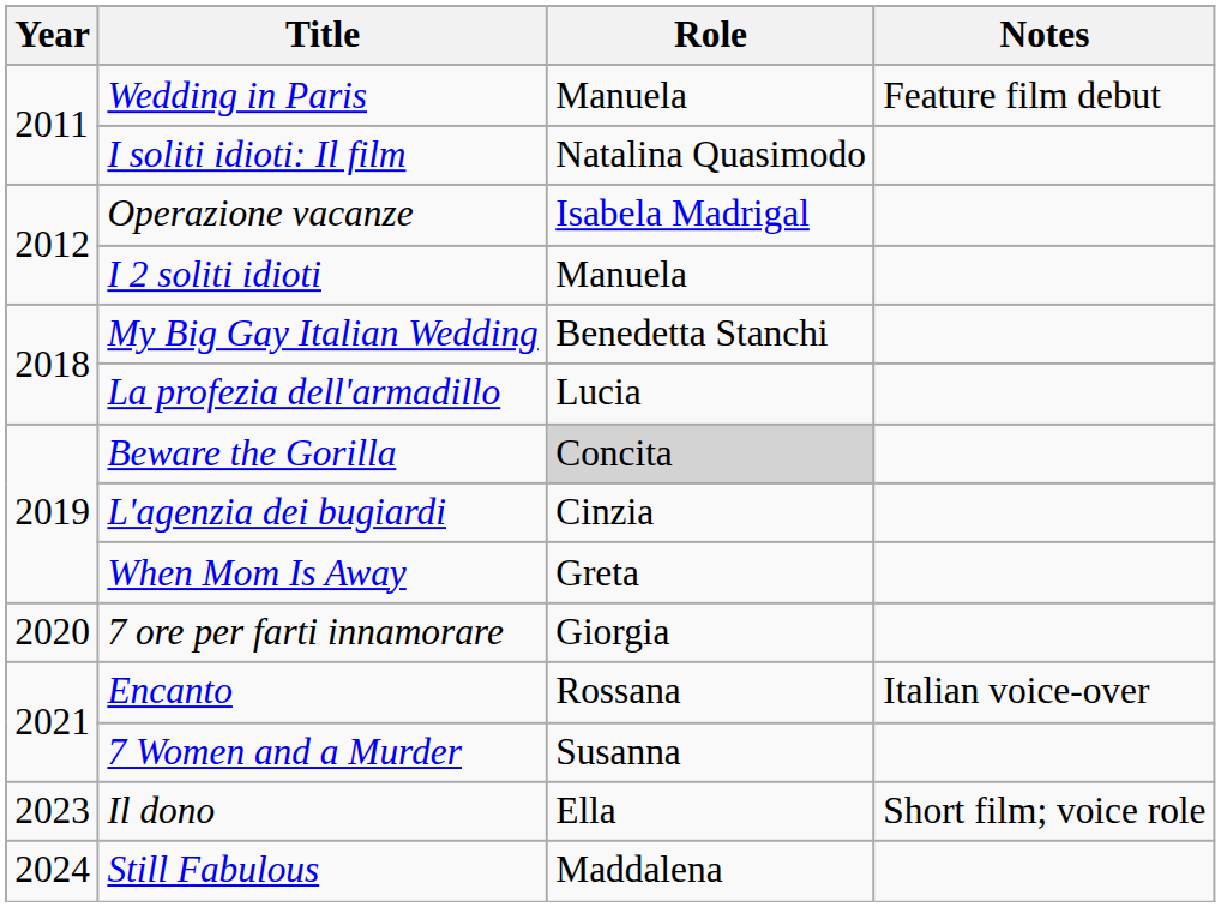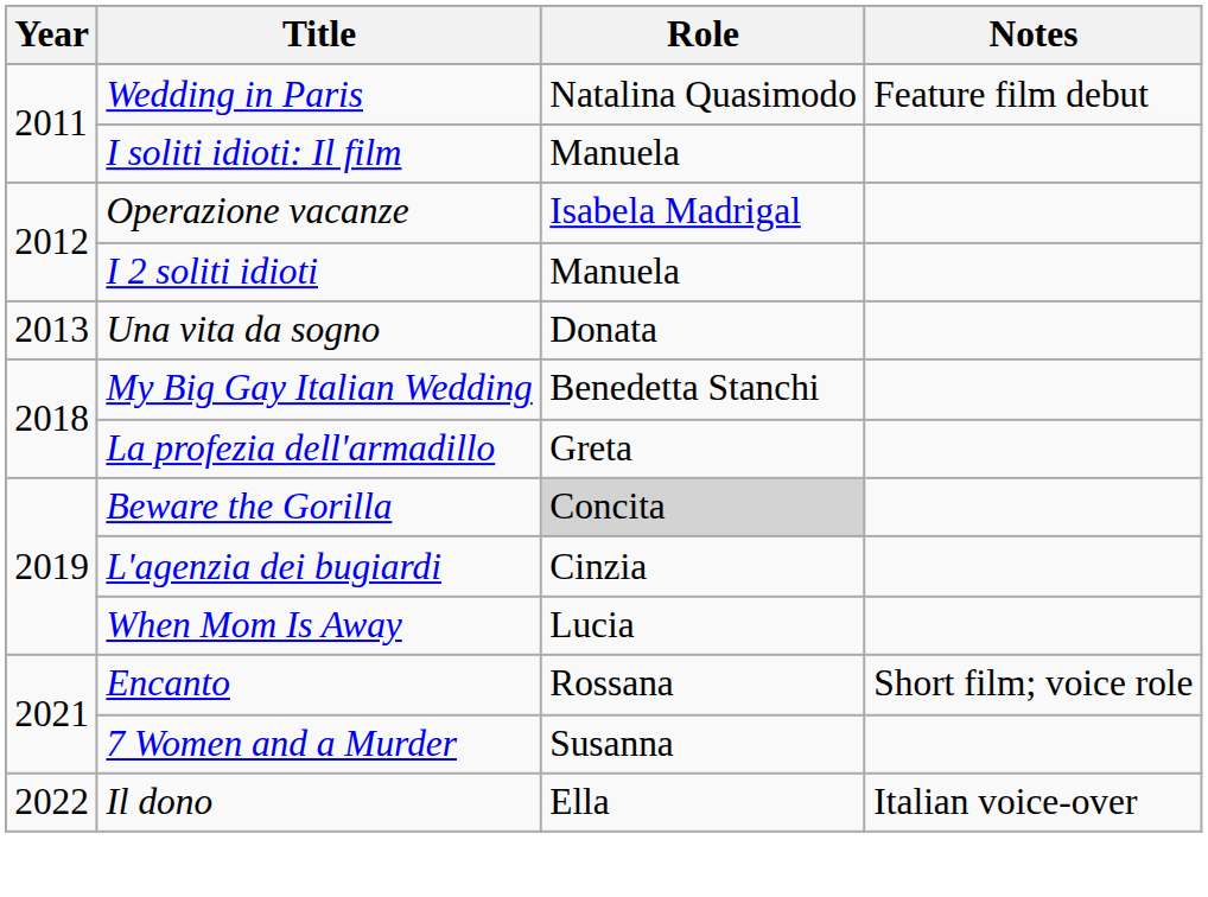 <table class="wikitable">
 <tr>
 <th>Year</th>
 <th>Title</th>
 <th>Role</th>
 <th>Notes</th>
 </tr>
 <tr>
 <td rowspan="2">2011</td>
 <td><em><a href='#'>Wedding in Paris</a></em></td>
-<td>Manuela</td>
+<td>Natalina Quasimodo</td>
 <td>Feature film debut</td>
 </tr>
 <tr>
 <td><em><a href='#'>I soliti idioti: Il film</a></em></td>
-<td>Natalina Quasimodo</td>
+<td>Manuela</td>
 <td></td>
 </tr>
 <tr>
 <td rowspan="2">2012</td>
 <td><em>Operazione vacanze</em></td>
 <td><a href='#'>Isabela Madrigal</a></td>
 <td></td>
 </tr>
 <tr>
 <td><em><a href='#'>I 2 soliti idioti</a></em></td>
 <td>Manuela</td>
 <td></td>
 </tr>
 <tr>
+<td>2013</td>
+<td><em>Una vita da sogno</em></td>
+<td>Donata</td>
+<td></td>
+</tr>
+<tr>
 <td rowspan="2">2018</td>
 <td><em><a href='#'>My Big Gay Italian Wedding</a></em></td>
 <td>Benedetta Stanchi</td>
 <td></td>
 </tr>
 <tr>
 <td><em><a href='#'>La profezia dell'armadillo</a></em></td>
-<td>Lucia</td>
+<td>Greta</td>
 <td></td>
 </tr>
 <tr>
 <td rowspan="3">2019</td>
 <td><em><a href='#'>Beware the Gorilla</a></em></td>
 <td style="background: lightgrey;">Concita</td>
 <td></td>
 </tr>
 <tr>
 <td><em><a href='#'>L'agenzia dei bugiardi</a></em></td>
 <td>Cinzia</td>
 <td></td>
 </tr>
 <tr>
 <td><em><a href='#'>When Mom Is Away</a></em></td>
-<td>Greta</td>
-<td></td>
-</tr>
-<tr>
-<td>2020</td>
-<td><em>7 ore per farti innamorare</em></td>
-<td>Giorgia</td>
+<td>Lucia</td>
 <td></td>
 </tr>
 <tr>
 <td rowspan="2">2021</td>
 <td><em><a href='#'>Encanto</a></em></td>
 <td>Rossana</td>
-<td>Italian voice-over</td>
+<td>Short film; voice role</td>
 </tr>
 <tr>
 <td><em><a href='#'>7 Women and a Murder</a></em></td>
 <td>Susanna</td>
 <td></td>
 </tr>
 <tr>
-<td>2023</td>
+<td>2022</td>
 <td><em>Il dono</em></td>
 <td>Ella</td>
-<td>Short film; voice role</td>
-</tr>
-<tr>
-<td>2024</td>
-<td><em><a href='#'>Still Fabulous</a></em></td>
-<td>Maddalena</td>
-<td></td>
+<td>Italian voice-over</td>
 </tr>
 </table>
